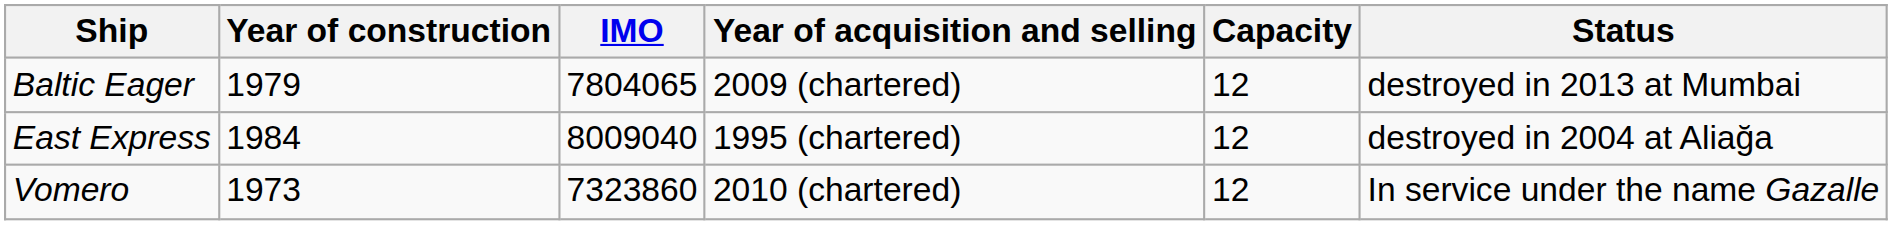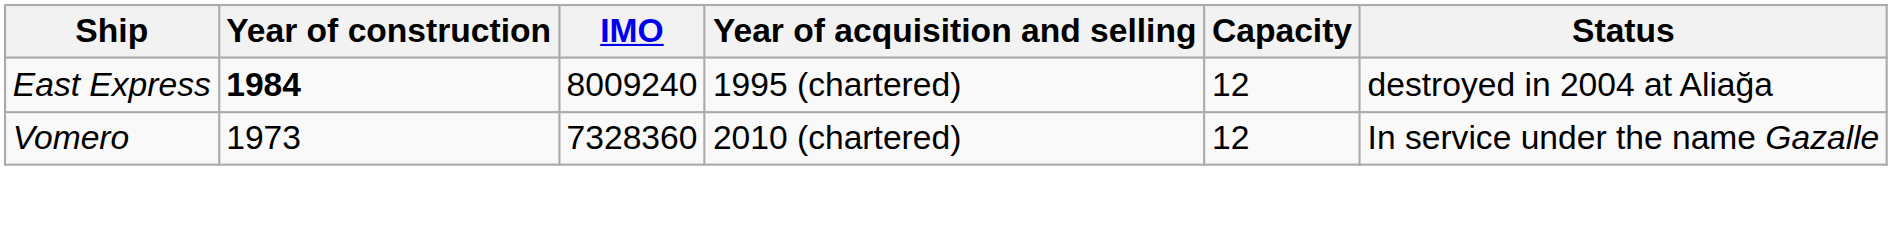 <table class="wikitable">
 <tr>
 <th>Ship</th>
 <th>Year of construction</th>
 <th><a href='#'>IMO</a></th>
 <th>Year of acquisition and selling</th>
 <th>Capacity</th>
 <th>Status</th>
 </tr>
 <tr>
-<td><em>Baltic Eager</em></td>
-<td>1979</td>
-<td>7804065</td>
-<td>2009 (chartered)</td>
-<td>12</td>
-<td>destroyed in 2013 at Mumbai</td>
-</tr>
-<tr>
 <td><em>East Express</em></td>
-<td>1984</td>
-<td>8009040</td>
+<td><strong>1984</strong></td>
+<td>8009240</td>
 <td>1995 (chartered)</td>
 <td>12</td>
 <td>destroyed in 2004 at Aliağa</td>
 </tr>
 <tr>
 <td><em>Vomero</em></td>
 <td>1973</td>
-<td>7323860</td>
+<td>7328360</td>
 <td>2010 (chartered)</td>
 <td>12</td>
 <td>In service under the name <em>Gazalle</em></td>
 </tr>
 </table>
